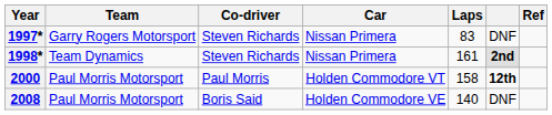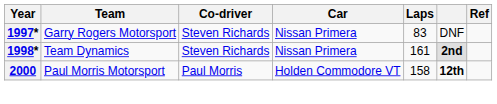 <table class="wikitable" style="text-align:center; font-size:90%">
 <tr>
 <th>Year</th>
 <th>Team</th>
 <th>Co-driver</th>
 <th>Car</th>
 <th>Laps</th>
 <th></th>
 <th>Ref</th>
 </tr>
 <tr>
 <th><a href='#'>1997</a>*</th>
 <td align="left" nowrap> <a href='#'>Garry Rogers Motorsport</a></td>
 <td align="left" nowrap> <a href='#'>Steven Richards</a></td>
 <td align="left" nowrap><a href='#'>Nissan Primera</a></td>
 <td>83</td>
 <td>DNF</td>
 <td></td>
 </tr>
 <tr>
 <th><a href='#'>1998</a>*</th>
 <td align="left" nowrap> <a href='#'>Team Dynamics</a></td>
 <td align="left" nowrap> <a href='#'>Steven Richards</a></td>
 <td align="left" nowrap><a href='#'>Nissan Primera</a></td>
 <td>161</td>
 <td align="center" style="background: #DFDFDF"><strong>2nd</strong></td>
 <td></td>
 </tr>
 <tr>
 <th><a href='#'>2000</a></th>
 <td align="left" nowrap> <a href='#'>Paul Morris Motorsport</a></td>
 <td align="left" nowrap> <a href='#'>Paul Morris</a></td>
 <td nowrap><a href='#'>Holden Commodore VT</a></td>
 <td>158</td>
 <td><strong>12th</strong></td>
 <td></td>
 </tr>
-<tr>
-<th><a href='#'>2008</a></th>
-<td align="left"> <a href='#'>Paul Morris Motorsport</a></td>
-<td align="left"> <a href='#'>Boris Said</a></td>
-<td><a href='#'>Holden Commodore VE</a></td>
-<td>140</td>
-<td>DNF</td>
-<td></td>
-</tr>
 </table>
